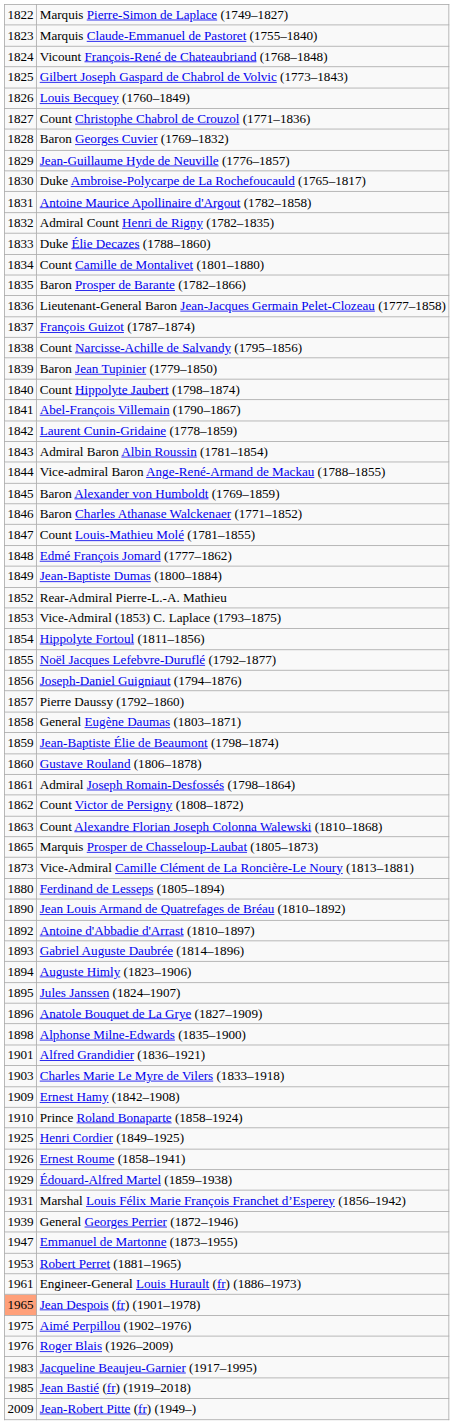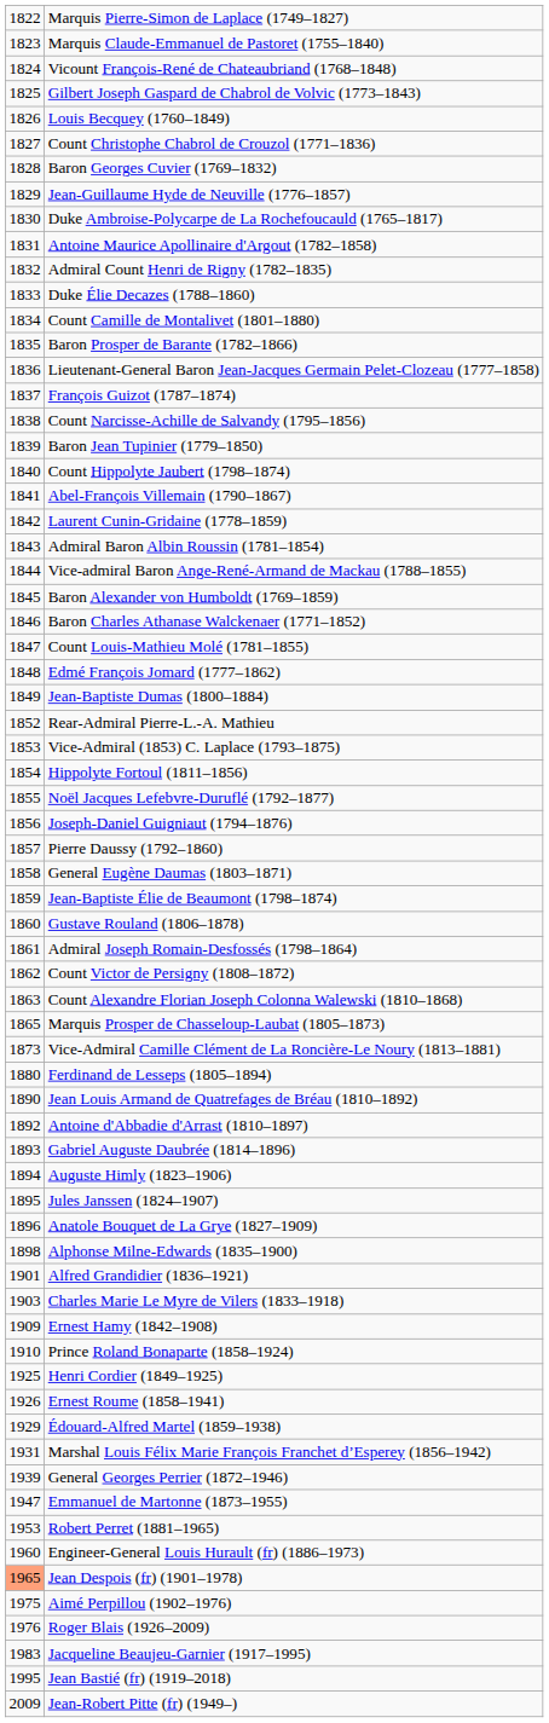 <table class="wikitable">
 <tr>
 <td>1822</td>
 <td>Marquis <a href='#'>Pierre-Simon de Laplace</a> (1749–1827)</td>
 </tr>
 <tr>
 <td>1823</td>
 <td>Marquis <a href='#'>Claude-Emmanuel de Pastoret</a> (1755–1840)</td>
 </tr>
 <tr>
 <td>1824</td>
 <td>Vicount <a href='#'>François-René de Chateaubriand</a> (1768–1848)</td>
 </tr>
 <tr>
 <td>1825</td>
 <td><a href='#'>Gilbert Joseph Gaspard de Chabrol de Volvic</a> (1773–1843)</td>
 </tr>
 <tr>
 <td>1826</td>
 <td><a href='#'>Louis Becquey</a> (1760–1849)</td>
 </tr>
 <tr>
 <td>1827</td>
 <td>Count <a href='#'>Christophe Chabrol de Crouzol</a> (1771–1836)</td>
 </tr>
 <tr>
 <td>1828</td>
 <td>Baron <a href='#'>Georges Cuvier</a> (1769–1832)</td>
 </tr>
 <tr>
 <td>1829</td>
 <td><a href='#'>Jean-Guillaume Hyde de Neuville</a> (1776–1857)</td>
 </tr>
 <tr>
 <td>1830</td>
 <td>Duke <a href='#'>Ambroise-Polycarpe de La Rochefoucauld</a> (1765–1817)</td>
 </tr>
 <tr>
 <td>1831</td>
 <td><a href='#'>Antoine Maurice Apollinaire d'Argout</a> (1782–1858)</td>
 </tr>
 <tr>
 <td>1832</td>
 <td>Admiral Count <a href='#'>Henri de Rigny</a> (1782–1835)</td>
 </tr>
 <tr>
 <td>1833</td>
 <td>Duke <a href='#'>Élie Decazes</a> (1788–1860)</td>
 </tr>
 <tr>
 <td>1834</td>
 <td>Count <a href='#'>Camille de Montalivet</a> (1801–1880)</td>
 </tr>
 <tr>
 <td>1835</td>
 <td>Baron <a href='#'>Prosper de Barante</a> (1782–1866)</td>
 </tr>
 <tr>
 <td>1836</td>
 <td>Lieutenant-General Baron <a href='#'>Jean-Jacques Germain Pelet-Clozeau</a> (1777–1858)</td>
 </tr>
 <tr>
 <td>1837</td>
 <td><a href='#'>François Guizot</a> (1787–1874)</td>
 </tr>
 <tr>
 <td>1838</td>
 <td>Count <a href='#'>Narcisse-Achille de Salvandy</a> (1795–1856)</td>
 </tr>
 <tr>
 <td>1839</td>
 <td>Baron <a href='#'>Jean Tupinier</a> (1779–1850)</td>
 </tr>
 <tr>
 <td>1840</td>
 <td>Count <a href='#'>Hippolyte Jaubert</a> (1798–1874)</td>
 </tr>
 <tr>
 <td>1841</td>
 <td><a href='#'>Abel-François Villemain</a> (1790–1867)</td>
 </tr>
 <tr>
 <td>1842</td>
 <td><a href='#'>Laurent Cunin-Gridaine</a> (1778–1859)</td>
 </tr>
 <tr>
 <td>1843</td>
 <td>Admiral Baron <a href='#'>Albin Roussin</a> (1781–1854)</td>
 </tr>
 <tr>
 <td>1844</td>
 <td>Vice-admiral Baron <a href='#'>Ange-René-Armand de Mackau</a> (1788–1855)</td>
 </tr>
 <tr>
 <td>1845</td>
 <td>Baron <a href='#'>Alexander von Humboldt</a> (1769–1859)</td>
 </tr>
 <tr>
 <td>1846</td>
 <td>Baron <a href='#'>Charles Athanase Walckenaer</a> (1771–1852)</td>
 </tr>
 <tr>
 <td>1847</td>
 <td>Count <a href='#'>Louis-Mathieu Molé</a> (1781–1855)</td>
 </tr>
 <tr>
 <td>1848</td>
 <td><a href='#'>Edmé François Jomard</a> (1777–1862)</td>
 </tr>
 <tr>
 <td>1849</td>
 <td><a href='#'>Jean-Baptiste Dumas</a> (1800–1884)</td>
 </tr>
 <tr>
 <td>1852</td>
 <td>Rear-Admiral Pierre-L.-A. Mathieu</td>
 </tr>
 <tr>
 <td>1853</td>
 <td>Vice-Admiral (1853) C. Laplace (1793–1875)</td>
 </tr>
 <tr>
 <td>1854</td>
 <td><a href='#'>Hippolyte Fortoul</a> (1811–1856)</td>
 </tr>
 <tr>
 <td>1855</td>
 <td><a href='#'>Noël Jacques Lefebvre-Duruflé</a> (1792–1877)</td>
 </tr>
 <tr>
 <td>1856</td>
 <td><a href='#'>Joseph-Daniel Guigniaut</a> (1794–1876)</td>
 </tr>
 <tr>
 <td>1857</td>
 <td>Pierre Daussy (1792–1860)</td>
 </tr>
 <tr>
 <td>1858</td>
 <td>General <a href='#'>Eugène Daumas</a> (1803–1871)</td>
 </tr>
 <tr>
 <td>1859</td>
 <td><a href='#'>Jean-Baptiste Élie de Beaumont</a> (1798–1874)</td>
 </tr>
 <tr>
 <td>1860</td>
 <td><a href='#'>Gustave Rouland</a> (1806–1878)</td>
 </tr>
 <tr>
 <td>1861</td>
 <td>Admiral <a href='#'>Joseph Romain-Desfossés</a> (1798–1864)</td>
 </tr>
 <tr>
 <td>1862</td>
 <td>Count <a href='#'>Victor de Persigny</a> (1808–1872)</td>
 </tr>
 <tr>
 <td>1863</td>
 <td>Count <a href='#'>Alexandre Florian Joseph Colonna Walewski</a> (1810–1868)</td>
 </tr>
 <tr>
 <td>1865</td>
 <td>Marquis <a href='#'>Prosper de Chasseloup-Laubat</a> (1805–1873)</td>
 </tr>
 <tr>
 <td>1873</td>
 <td>Vice-Admiral <a href='#'>Camille Clément de La Roncière-Le Noury</a> (1813–1881)</td>
 </tr>
 <tr>
 <td>1880</td>
 <td><a href='#'>Ferdinand de Lesseps</a> (1805–1894)</td>
 </tr>
 <tr>
 <td>1890</td>
 <td><a href='#'>Jean Louis Armand de Quatrefages de Bréau</a> (1810–1892)</td>
 </tr>
 <tr>
 <td>1892</td>
 <td><a href='#'>Antoine d'Abbadie d'Arrast</a> (1810–1897)</td>
 </tr>
 <tr>
 <td>1893</td>
 <td><a href='#'>Gabriel Auguste Daubrée</a> (1814–1896)</td>
 </tr>
 <tr>
 <td>1894</td>
 <td><a href='#'>Auguste Himly</a> (1823–1906)</td>
 </tr>
 <tr>
 <td>1895</td>
 <td><a href='#'>Jules Janssen</a> (1824–1907)</td>
 </tr>
 <tr>
 <td>1896</td>
 <td><a href='#'>Anatole Bouquet de La Grye</a> (1827–1909)</td>
 </tr>
 <tr>
 <td>1898</td>
 <td><a href='#'>Alphonse Milne-Edwards</a> (1835–1900)</td>
 </tr>
 <tr>
 <td>1901</td>
 <td><a href='#'>Alfred Grandidier</a> (1836–1921)</td>
 </tr>
 <tr>
 <td>1903</td>
 <td><a href='#'>Charles Marie Le Myre de Vilers</a> (1833–1918)</td>
 </tr>
 <tr>
 <td>1909</td>
 <td><a href='#'>Ernest Hamy</a> (1842–1908)</td>
 </tr>
 <tr>
 <td>1910</td>
 <td>Prince <a href='#'>Roland Bonaparte</a> (1858–1924)</td>
 </tr>
 <tr>
 <td>1925</td>
 <td><a href='#'>Henri Cordier</a> (1849–1925)</td>
 </tr>
 <tr>
 <td>1926</td>
 <td><a href='#'>Ernest Roume</a> (1858–1941)</td>
 </tr>
 <tr>
 <td>1929</td>
 <td><a href='#'>Édouard-Alfred Martel</a> (1859–1938)</td>
 </tr>
 <tr>
 <td>1931</td>
 <td>Marshal <a href='#'>Louis Félix Marie François Franchet d’Esperey</a> (1856–1942)</td>
 </tr>
 <tr>
 <td>1939</td>
 <td>General <a href='#'>Georges Perrier</a> (1872–1946)</td>
 </tr>
 <tr>
 <td>1947</td>
 <td><a href='#'>Emmanuel de Martonne</a> (1873–1955)</td>
 </tr>
 <tr>
 <td>1953</td>
 <td><a href='#'>Robert Perret</a> (1881–1965)</td>
 </tr>
 <tr>
-<td>1961</td>
+<td>1960</td>
 <td>Engineer-General <a href='#'>Louis Hurault</a> (<a href='#'>fr</a>) (1886–1973)</td>
 </tr>
 <tr>
 <td style="background: lightsalmon;">1965</td>
 <td><a href='#'>Jean Despois</a> (<a href='#'>fr</a>) (1901–1978)</td>
 </tr>
 <tr>
 <td>1975</td>
 <td><a href='#'>Aimé Perpillou</a> (1902–1976)</td>
 </tr>
 <tr>
 <td>1976</td>
 <td><a href='#'>Roger Blais</a> (1926–2009)</td>
 </tr>
 <tr>
 <td>1983</td>
 <td><a href='#'>Jacqueline Beaujeu-Garnier</a>  (1917–1995)</td>
 </tr>
 <tr>
-<td>1985</td>
+<td>1995</td>
 <td><a href='#'>Jean Bastié</a> (<a href='#'>fr</a>) (1919–2018)</td>
 </tr>
 <tr>
 <td>2009</td>
 <td><a href='#'>Jean-Robert Pitte</a> (<a href='#'>fr</a>) (1949–)</td>
 </tr>
 </table>
